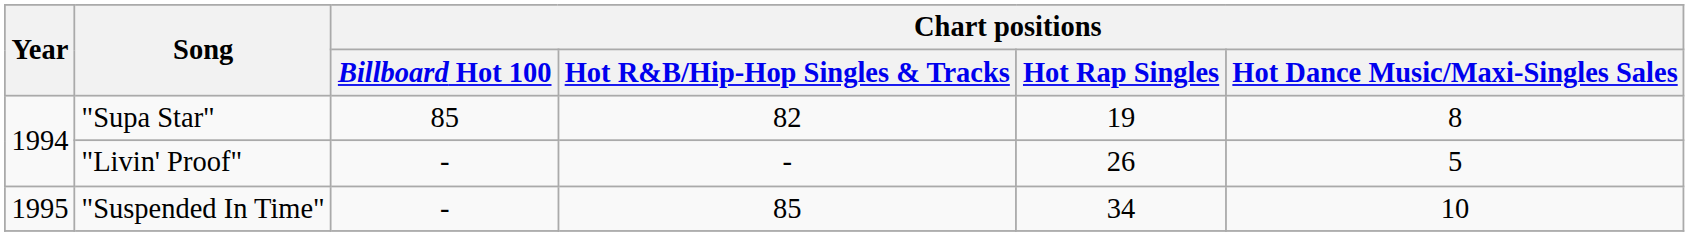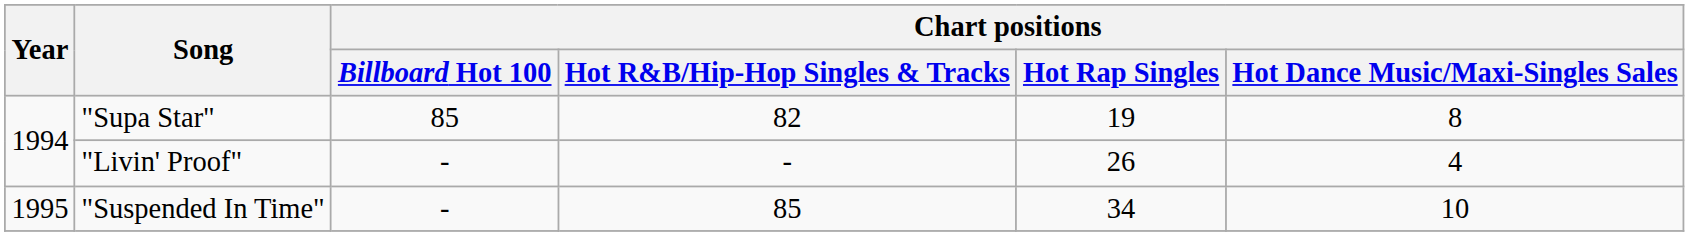 <table class="wikitable">
 <tr>
 <th rowspan="2">Year</th>
 <th rowspan="2">Song</th>
 <th colspan="4">Chart positions</th>
 </tr>
 <tr>
 <th><a href='#'><em>Billboard</em> Hot 100</a></th>
 <th><a href='#'>Hot R&B/Hip-Hop Singles & Tracks</a></th>
 <th><a href='#'>Hot Rap Singles</a></th>
 <th><a href='#'>Hot Dance Music/Maxi-Singles Sales</a></th>
 </tr>
 <tr>
 <td rowspan="2">1994</td>
 <td>"Supa Star"</td>
 <td align="center">85</td>
 <td align="center">82</td>
 <td align="center">19</td>
 <td align="center">8</td>
 </tr>
 <tr>
 <td>"Livin' Proof"</td>
 <td align="center">-</td>
 <td align="center">-</td>
 <td align="center">26</td>
-<td align="center">5</td>
+<td align="center">4</td>
 </tr>
 <tr>
 <td>1995</td>
 <td>"Suspended In Time"</td>
 <td align="center">-</td>
 <td align="center">85</td>
 <td align="center">34</td>
 <td align="center">10</td>
 </tr>
 </table>
